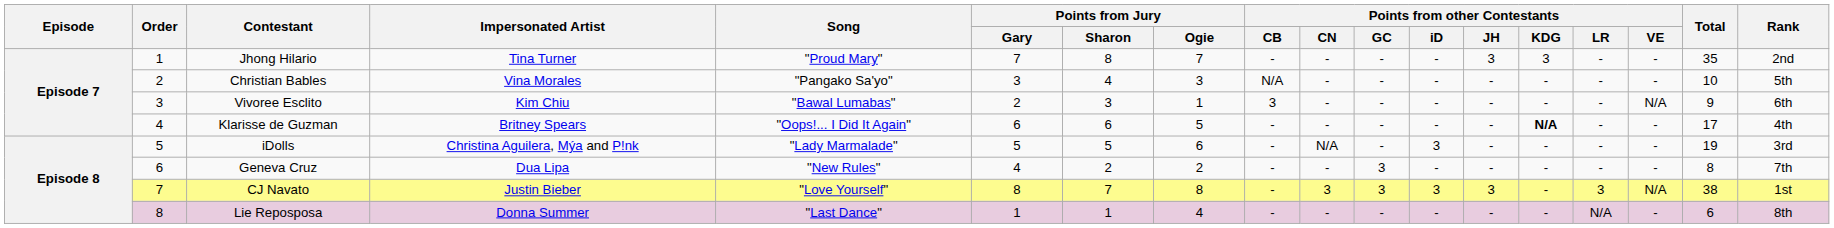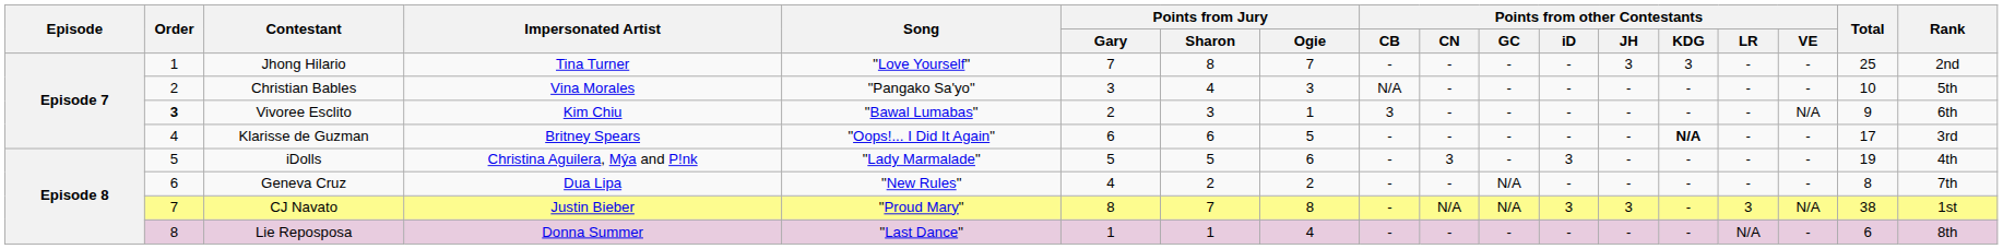 <table class="wikitable" style="text-align:center; line-height:17px; width:100%; font-size:90%;">
 <tr>
 <th rowspan="2" style="width:07%;">Episode</th>
 <th rowspan="2" style="width:03%;">Order</th>
 <th rowspan="2" style="width:10%;">Contestant</th>
 <th rowspan="2" style="width:19%;">Impersonated Artist</th>
 <th rowspan="2" style="width:14%;">Song</th>
 <th colspan="3" style="width:15%;">Points from Jury</th>
 <th colspan="8" style="width:24%;">Points from other Contestants</th>
 <th rowspan="2" style="width:03%;">Total</th>
 <th rowspan="2" style="width:07%;">Rank</th>
 </tr>
 <tr>
 <th style="width:05%;">Gary</th>
 <th style="width:05%;">Sharon</th>
 <th style="width:05%;">Ogie</th>
 <th style="width:03%;">CB</th>
 <th style="width:03%;">CN</th>
 <th style="width:03%;">GC</th>
 <th style="width:03%;">iD</th>
 <th style="width:03%;">JH</th>
 <th style="width:03%;">KDG</th>
 <th style="width:03%;">LR</th>
 <th style="width:03%;">VE</th>
 </tr>
 <tr>
 <th rowspan="4"><strong>Episode 7</strong><br><small></small></th>
 <td>1</td>
 <td>Jhong Hilario</td>
 <td><a href='#'>Tina Turner</a></td>
-<td>"<a href='#'>Proud Mary</a>"</td>
+<td>"<a href='#'>Love Yourself</a>"</td>
 <td>7</td>
 <td>8</td>
 <td>7</td>
 <td>-</td>
 <td>-</td>
 <td>-</td>
 <td>-</td>
 <td>3</td>
 <td>3</td>
 <td>-</td>
 <td>-</td>
-<td>35</td>
+<td>25</td>
 <td>2nd</td>
 </tr>
 <tr>
 <td>2</td>
 <td>Christian Bables</td>
 <td><a href='#'>Vina Morales</a></td>
 <td>"Pangako Sa'yo"</td>
 <td>3</td>
 <td>4</td>
 <td>3</td>
 <td>N/A</td>
 <td>-</td>
 <td>-</td>
 <td>-</td>
 <td>-</td>
 <td>-</td>
 <td>-</td>
 <td>-</td>
 <td>10</td>
 <td>5th</td>
 </tr>
 <tr>
-<td>3</td>
+<td><strong>3</strong></td>
 <td>Vivoree Esclito</td>
 <td><a href='#'>Kim Chiu</a></td>
 <td>"<a href='#'>Bawal Lumabas</a>"</td>
 <td>2</td>
 <td>3</td>
 <td>1</td>
 <td>3</td>
 <td>-</td>
 <td>-</td>
 <td>-</td>
 <td>-</td>
 <td>-</td>
 <td>-</td>
 <td>N/A</td>
 <td>9</td>
 <td>6th</td>
 </tr>
 <tr>
 <td>4</td>
 <td>Klarisse de Guzman</td>
 <td><a href='#'>Britney Spears</a></td>
 <td>"<a href='#'>Oops!... I Did It Again</a>"</td>
 <td>6</td>
 <td>6</td>
 <td>5</td>
 <td>-</td>
 <td>-</td>
 <td>-</td>
 <td>-</td>
 <td>-</td>
 <td><strong>N/A</strong></td>
 <td>-</td>
 <td>-</td>
 <td>17</td>
-<td>4th</td>
+<td>3rd</td>
 </tr>
 <tr>
 <th rowspan="4"><strong>Episode 8</strong><br><small></small></th>
 <td>5</td>
 <td>iDolls</td>
 <td><a href='#'>Christina Aguilera</a>, <a href='#'>Mýa</a> and <a href='#'>P!nk</a></td>
 <td>"<a href='#'>Lady Marmalade</a>"</td>
 <td>5</td>
 <td>5</td>
 <td>6</td>
 <td>-</td>
-<td>N/A</td>
+<td>3</td>
 <td>-</td>
 <td>3</td>
 <td>-</td>
 <td>-</td>
 <td>-</td>
 <td>-</td>
 <td>19</td>
-<td>3rd</td>
+<td>4th</td>
 </tr>
 <tr>
 <td>6</td>
 <td>Geneva Cruz</td>
 <td><a href='#'>Dua Lipa</a></td>
 <td>"<a href='#'>New Rules</a>"</td>
 <td>4</td>
 <td>2</td>
 <td>2</td>
 <td>-</td>
 <td>-</td>
-<td>3</td>
+<td>N/A</td>
 <td>-</td>
 <td>-</td>
 <td>-</td>
 <td>-</td>
 <td>-</td>
 <td>8</td>
 <td>7th</td>
 </tr>
 <tr bgcolor="fdfc8f"|>
 <td>7</td>
 <td>CJ Navato</td>
 <td><a href='#'>Justin Bieber</a></td>
-<td>"<a href='#'>Love Yourself</a>"</td>
+<td>"<a href='#'>Proud Mary</a>"</td>
 <td>8</td>
 <td>7</td>
 <td>8</td>
 <td>-</td>
-<td>3</td>
-<td>3</td>
+<td>N/A</td>
+<td>N/A</td>
 <td>3</td>
 <td>3</td>
 <td>-</td>
 <td>3</td>
 <td>N/A</td>
 <td>38</td>
 <td>1st</td>
 </tr>
 <tr bgcolor="E8CCDF"|>
 <td>8</td>
 <td>Lie Reposposa</td>
 <td><a href='#'>Donna Summer</a></td>
 <td>"<a href='#'>Last Dance</a>"</td>
 <td>1</td>
 <td>1</td>
 <td>4</td>
 <td>-</td>
 <td>-</td>
 <td>-</td>
 <td>-</td>
 <td>-</td>
 <td>-</td>
 <td>N/A</td>
 <td>-</td>
 <td>6</td>
 <td>8th</td>
 </tr>
 </table>
